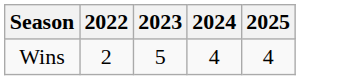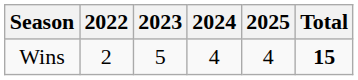 <table class="wikitable">
 <tr>
 <th>Season</th>
 <th>2022</th>
 <th>2023</th>
 <th>2024</th>
 <th>2025</th>
+<th>Total</th>
 </tr>
 <tr align=center>
 <td>Wins</td>
 <td>2</td>
 <td>5</td>
 <td>4</td>
 <td>4</td>
+<td><strong>15</strong></td>
 </tr>
 </table>
